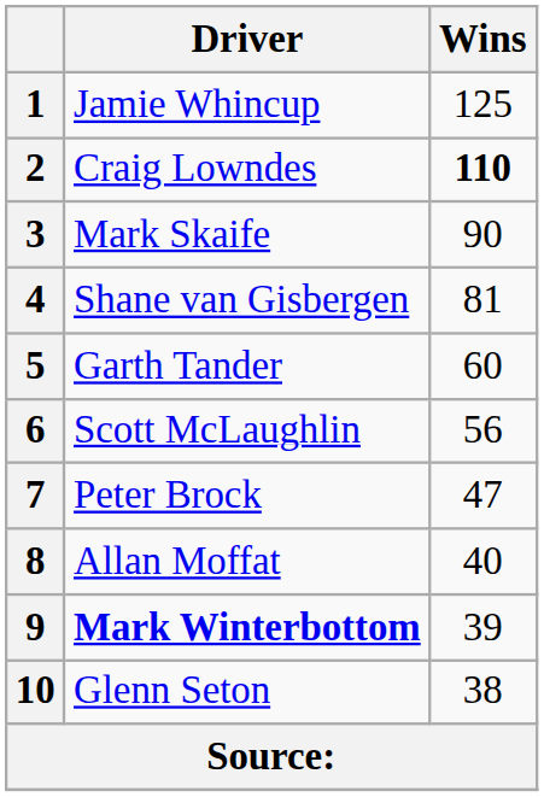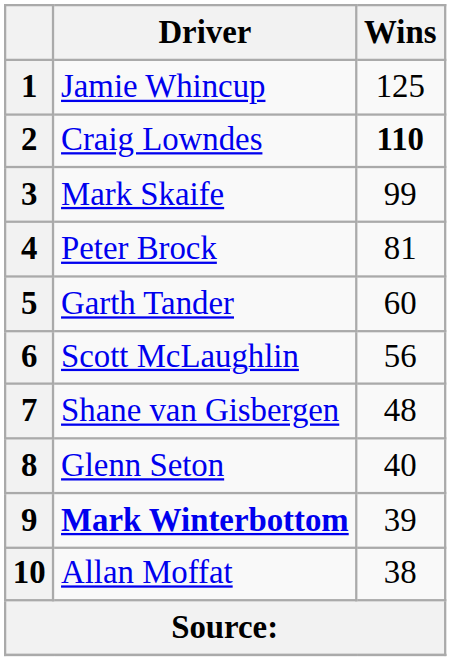 <table class="wikitable" style="font-size: 90%">
 <tr>
 <th></th>
 <th>Driver</th>
 <th>Wins</th>
 </tr>
 <tr>
 <th>1</th>
 <td> <a href='#'>Jamie Whincup</a></td>
 <td align="center">125</td>
 </tr>
 <tr>
 <th>2</th>
 <td> <a href='#'>Craig Lowndes</a></td>
 <td align="center"><strong>110</strong></td>
 </tr>
 <tr>
 <th>3</th>
 <td> <a href='#'>Mark Skaife</a></td>
-<td align="center">90</td>
+<td align="center">99</td>
 </tr>
 <tr>
 <th>4</th>
-<td> <a href='#'>Shane van Gisbergen</a></td>
+<td> <a href='#'>Peter Brock</a></td>
 <td align="center">81</td>
 </tr>
 <tr>
 <th>5</th>
 <td> <a href='#'>Garth Tander</a></td>
 <td align="center">60</td>
 </tr>
 <tr>
 <th>6</th>
 <td> <a href='#'>Scott McLaughlin</a></td>
 <td align="center">56</td>
 </tr>
 <tr>
 <th>7</th>
-<td> <a href='#'>Peter Brock</a></td>
-<td align="center">47</td>
+<td> <a href='#'>Shane van Gisbergen</a></td>
+<td align="center">48</td>
 </tr>
 <tr>
 <th>8</th>
-<td> <a href='#'>Allan Moffat</a></td>
+<td> <a href='#'>Glenn Seton</a></td>
 <td align="center">40</td>
 </tr>
 <tr>
 <th>9</th>
 <td> <strong><a href='#'>Mark Winterbottom</a></strong></td>
 <td align="center">39</td>
 </tr>
 <tr>
 <th>10</th>
-<td> <a href='#'>Glenn Seton</a></td>
+<td> <a href='#'>Allan Moffat</a></td>
 <td align="center">38</td>
 </tr>
 <tr>
 <th colspan="3">Source:</th>
 </tr>
 <tr>
 </tr>
 </table>
